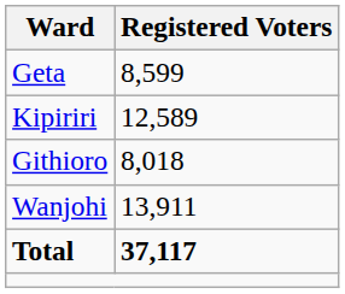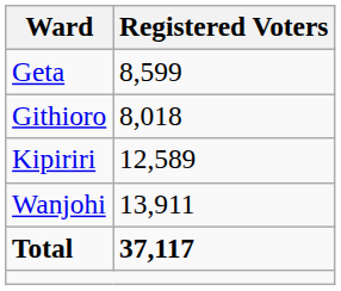 <table class="wikitable">
 <tr>
 <th>Ward</th>
 <th>Registered Voters</th>
 </tr>
 <tr>
 <td><a href='#'>Geta</a></td>
 <td>8,599</td>
 </tr>
 <tr>
+<td><a href='#'>Githioro</a></td>
+<td>8,018</td>
+</tr>
+<tr>
 <td><a href='#'>Kipiriri</a></td>
 <td>12,589</td>
-</tr>
-<tr>
-<td><a href='#'>Githioro</a></td>
-<td>8,018</td>
 </tr>
 <tr>
 <td><a href='#'>Wanjohi</a></td>
 <td>13,911</td>
 </tr>
 <tr>
 <td><strong>Total</strong></td>
 <td><strong>37,117</strong></td>
 </tr>
 <tr>
 <td colspan="2"></td>
 </tr>
 </table>
